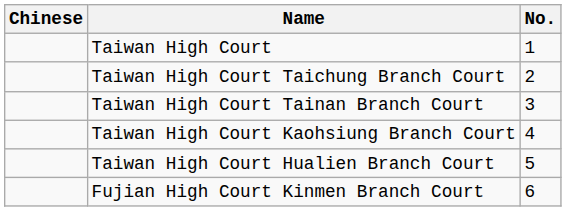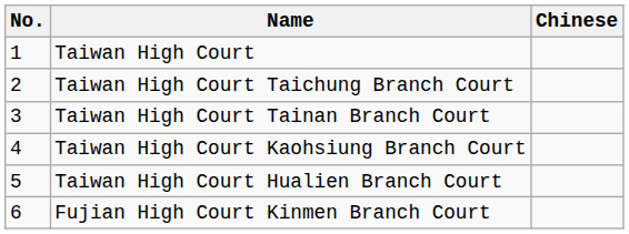 <table class="wikitable">
 <tr>
+<th>No.</th>
+<th>Name</th>
 <th>Chinese</th>
-<th>Name</th>
-<th>No.</th>
 </tr>
 <tr>
+<td>1</td>
+<td>Taiwan High Court</td>
 <td></td>
-<td>Taiwan High Court</td>
-<td>1</td>
 </tr>
 <tr>
+<td>2</td>
+<td>Taiwan High Court Taichung Branch Court</td>
 <td></td>
-<td>Taiwan High Court Taichung Branch Court</td>
-<td>2</td>
 </tr>
 <tr>
+<td>3</td>
+<td>Taiwan High Court Tainan Branch Court</td>
 <td></td>
-<td>Taiwan High Court Tainan Branch Court</td>
-<td>3</td>
 </tr>
 <tr>
+<td>4</td>
+<td>Taiwan High Court Kaohsiung Branch Court</td>
 <td></td>
-<td>Taiwan High Court Kaohsiung Branch Court</td>
-<td>4</td>
 </tr>
 <tr>
+<td>5</td>
+<td>Taiwan High Court Hualien Branch Court</td>
 <td></td>
-<td>Taiwan High Court Hualien Branch Court</td>
-<td>5</td>
 </tr>
 <tr>
+<td>6</td>
+<td>Fujian High Court Kinmen Branch Court</td>
 <td></td>
-<td>Fujian High Court Kinmen Branch Court</td>
-<td>6</td>
 </tr>
 </table>
